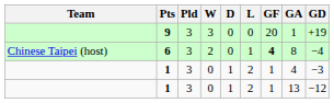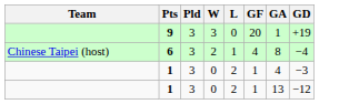 <table class=wikitable style="text-align:center">
 <tr>
 <th width=200>Team</th>
 <th width=20>Pts</th>
 <th width=20>Pld</th>
 <th width=20>W</th>
-<th width=20>D</th>
 <th width=20>L</th>
 <th width=20>GF</th>
 <th width=20>GA</th>
 <th width=20>GD</th>
 </tr>
 <tr style="background:#ccffcc">
 <td align=left></td>
 <td><strong>9</strong></td>
 <td>3</td>
 <td>3</td>
 <td>0</td>
-<td>0</td>
 <td>20</td>
 <td>1</td>
 <td>+19</td>
 </tr>
 <tr style="background:#ccffcc">
 <td align=left> <a href='#'>Chinese Taipei</a> (host)</td>
 <td><strong>6</strong></td>
 <td>3</td>
 <td>2</td>
-<td>0</td>
 <td>1</td>
-<td><strong>4</strong></td>
+<td>4</td>
 <td>8</td>
 <td>−4</td>
 </tr>
 <tr>
 <td align=left></td>
 <td><strong>1</strong></td>
 <td>3</td>
 <td>0</td>
-<td>1</td>
 <td>2</td>
 <td>1</td>
 <td>4</td>
 <td>−3</td>
 </tr>
 <tr>
 <td align=left></td>
 <td><strong>1</strong></td>
 <td>3</td>
 <td>0</td>
-<td>1</td>
 <td>2</td>
 <td>1</td>
 <td>13</td>
 <td>−12</td>
 </tr>
 </table>
